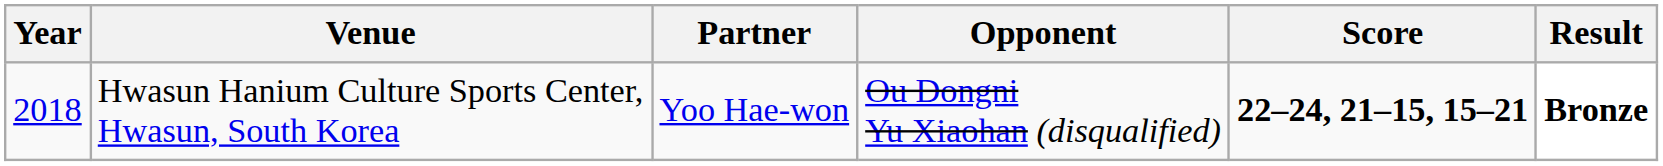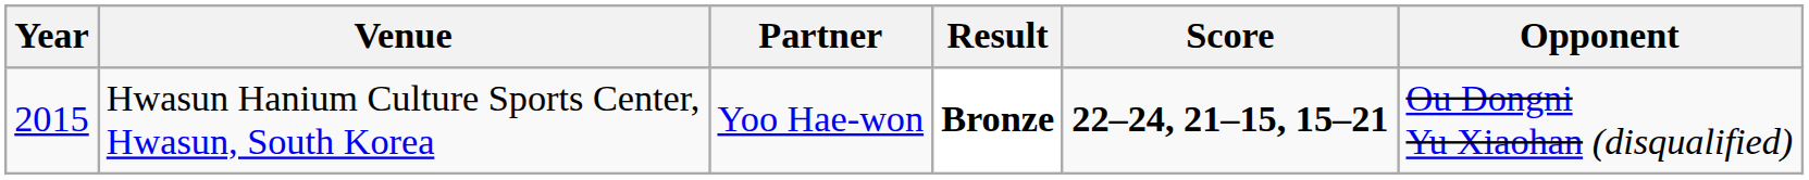 <table class="sortable wikitable" style="font-size: 90%;">
 <tr>
 <th>Year</th>
 <th>Venue</th>
 <th>Partner</th>
+<th>Result</th>
+<th>Score</th>
 <th>Opponent</th>
-<th>Score</th>
-<th>Result</th>
 </tr>
 <tr>
-<td align="center"><a href='#'>2018</a></td>
+<td align="center"><a href='#'>2015</a></td>
 <td align="left">Hwasun Hanium Culture Sports Center,<br><a href='#'>Hwasun, South Korea</a></td>
 <td align="left"> <a href='#'>Yoo Hae-won</a></td>
+<td style="text-align:left; background:white"> <strong>Bronze</strong></td>
+<td align="left"><strong>22–24, 21–15, 15–21</strong></td>
 <td align="left"><s> <a href='#'>Ou Dongni</a> <br>  <a href='#'>Yu Xiaohan</a></s> <em>(disqualified)</em></td>
-<td align="left"><strong>22–24, 21–15, 15–21</strong></td>
-<td style="text-align:left; background:white"> <strong>Bronze</strong></td>
 </tr>
 </table>
